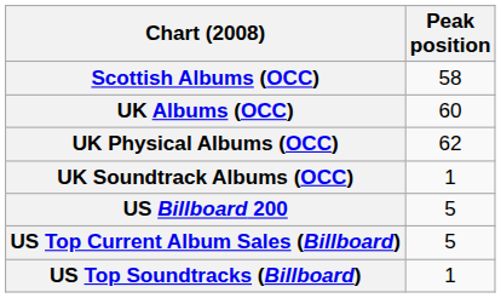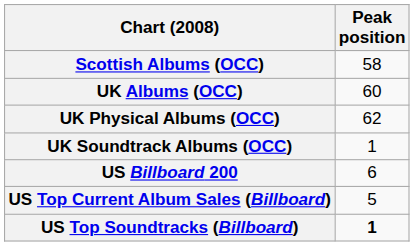 <table class="wikitable sortable plainrowheaders" style="text-align:center">
 <tr>
 <th scope="col">Chart (2008)</th>
 <th scope="col">Peak<br>position</th>
 </tr>
 <tr>
 <th scope="row"><a href='#'>Scottish Albums</a> (<a href='#'>OCC</a>)</th>
 <td>58</td>
 </tr>
 <tr>
 <th scope="row">UK <a href='#'>Albums</a> (<a href='#'>OCC</a>)</th>
 <td>60</td>
 </tr>
 <tr>
 <th scope="row">UK Physical Albums (<a href='#'>OCC</a>)</th>
 <td>62</td>
 </tr>
 <tr>
 <th scope="row">UK Soundtrack Albums (<a href='#'>OCC</a>)</th>
 <td>1</td>
 </tr>
 <tr>
 <th scope="row">US <a href='#'><em>Billboard</em> 200</a></th>
-<td>5</td>
+<td>6</td>
 </tr>
 <tr>
 <th scope="row">US <a href='#'>Top Current Album Sales</a> (<em><a href='#'>Billboard</a></em>)</th>
 <td>5</td>
 </tr>
 <tr>
 <th scope="row">US <a href='#'>Top Soundtracks</a> (<em><a href='#'>Billboard</a></em>)</th>
-<td>1</td>
+<td><strong>1</strong></td>
 </tr>
 </table>
